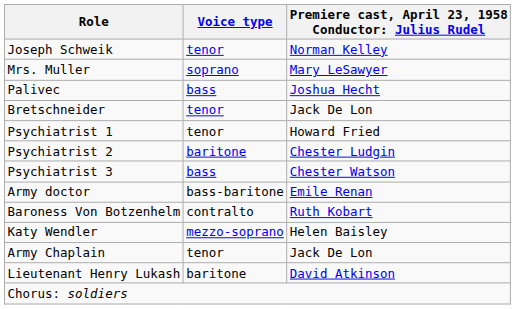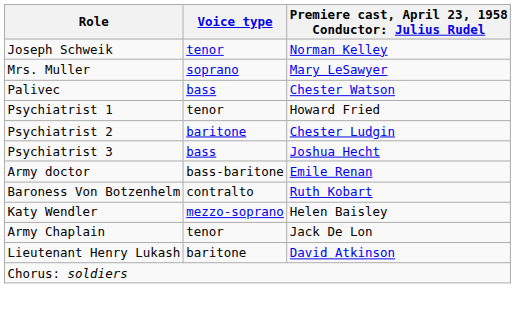 <table class="wikitable">
 <tr>
 <th>Role</th>
 <th><a href='#'>Voice type</a></th>
 <th>Premiere cast, April 23, 1958<br>Conductor: <a href='#'>Julius Rudel</a></th>
 </tr>
 <tr>
 <td>Joseph Schweik</td>
 <td><a href='#'>tenor</a></td>
 <td><a href='#'>Norman Kelley</a></td>
 </tr>
 <tr>
 <td>Mrs. Muller</td>
 <td><a href='#'>soprano</a></td>
 <td><a href='#'>Mary LeSawyer</a></td>
 </tr>
 <tr>
 <td>Palivec</td>
 <td><a href='#'>bass</a></td>
-<td><a href='#'>Joshua Hecht</a></td>
-</tr>
-<tr>
-<td>Bretschneider</td>
-<td><a href='#'>tenor</a></td>
-<td>Jack De Lon</td>
+<td><a href='#'>Chester Watson</a></td>
 </tr>
 <tr>
 <td>Psychiatrist 1</td>
 <td>tenor</td>
 <td>Howard Fried</td>
 </tr>
 <tr>
 <td>Psychiatrist 2</td>
 <td><a href='#'>baritone</a></td>
 <td><a href='#'>Chester Ludgin</a></td>
 </tr>
 <tr>
 <td>Psychiatrist 3</td>
 <td><a href='#'>bass</a></td>
-<td><a href='#'>Chester Watson</a></td>
+<td><a href='#'>Joshua Hecht</a></td>
 </tr>
 <tr>
 <td>Army doctor</td>
 <td>bass-baritone</td>
 <td><a href='#'>Emile Renan</a></td>
 </tr>
 <tr>
 <td>Baroness Von Botzenhelm</td>
 <td>contralto</td>
 <td><a href='#'>Ruth Kobart</a></td>
 </tr>
 <tr>
 <td>Katy Wendler</td>
 <td><a href='#'>mezzo-soprano</a></td>
 <td>Helen Baisley</td>
 </tr>
 <tr>
 <td>Army Chaplain</td>
 <td>tenor</td>
 <td>Jack De Lon</td>
 </tr>
 <tr>
 <td>Lieutenant Henry Lukash</td>
 <td>baritone</td>
 <td><a href='#'>David Atkinson</a></td>
 </tr>
 <tr>
 <td colspan="3">Chorus: <em>soldiers</em></td>
 </tr>
 </table>
